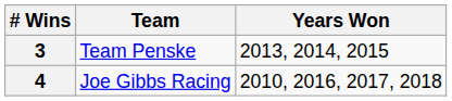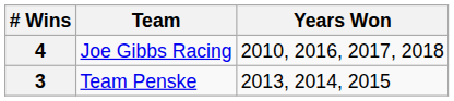 <table class="wikitable" style="font-size: 95%;">
 <tr>
 <th># Wins</th>
 <th>Team</th>
 <th>Years Won</th>
 </tr>
 <tr>
+<th>4</th>
+<td><a href='#'>Joe Gibbs Racing</a></td>
+<td>2010, 2016, 2017, 2018</td>
+</tr>
+<tr>
 <th>3</th>
 <td><a href='#'>Team Penske</a></td>
 <td>2013, 2014, 2015</td>
 </tr>
-<tr>
-<th>4</th>
-<td><a href='#'>Joe Gibbs Racing</a></td>
-<td>2010, 2016, 2017, 2018</td>
-</tr>
 </table>
